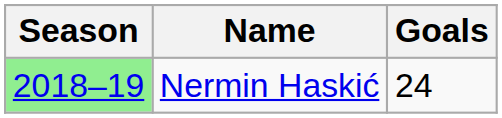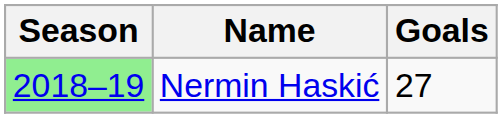 <table class="wikitable">
 <tr>
 <th>Season</th>
 <th>Name</th>
 <th>Goals</th>
 </tr>
 <tr>
 <td style="background: lightgreen;"><a href='#'>2018–19</a></td>
 <td> <a href='#'>Nermin Haskić</a></td>
-<td>24</td>
+<td>27</td>
 </tr>
 </table>
